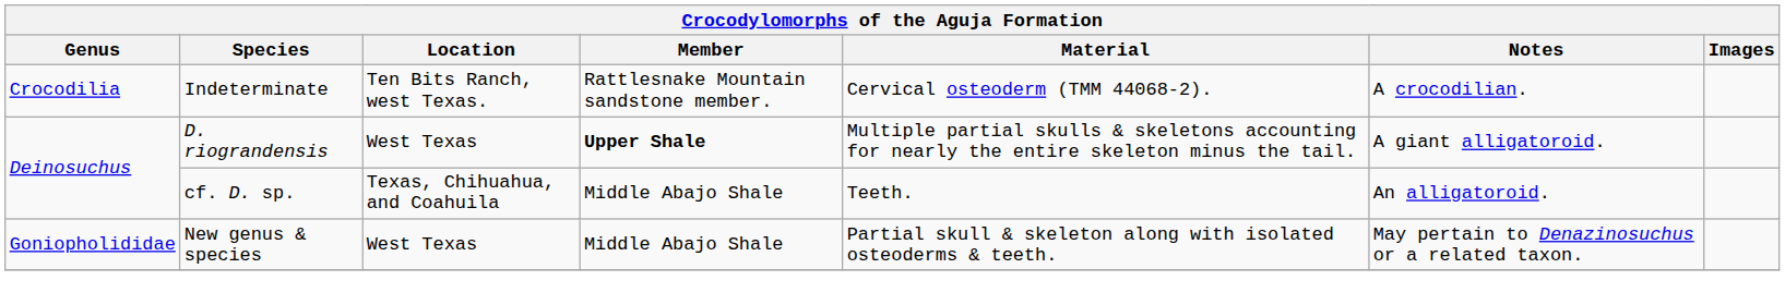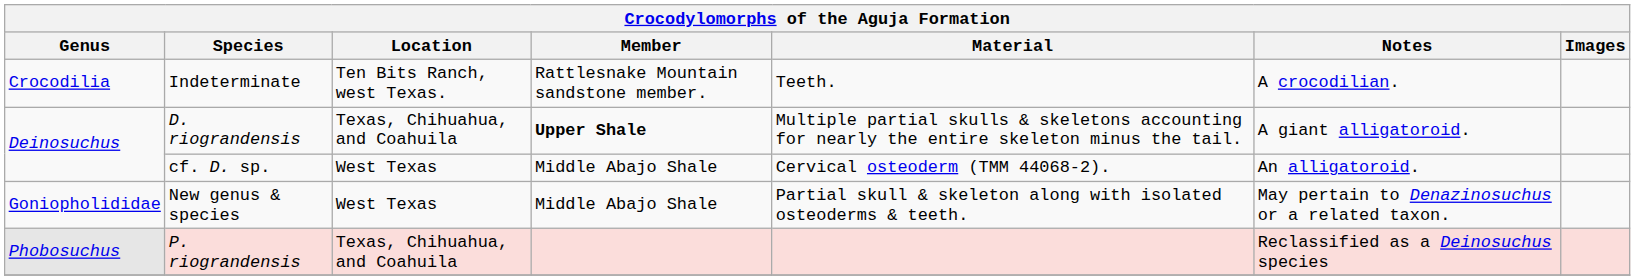 <table class="wikitable" align="center">
 <tr>
 <th colspan="7" align="center"><strong><a href='#'>Crocodylomorphs</a> of the Aguja Formation</strong></th>
 </tr>
 <tr>
 <th>Genus</th>
 <th>Species</th>
 <th>Location</th>
 <th>Member</th>
 <th>Material</th>
 <th>Notes</th>
 <th>Images</th>
 </tr>
 <tr>
 <td><a href='#'>Crocodilia</a></td>
 <td>Indeterminate</td>
 <td>Ten Bits Ranch, west Texas.</td>
 <td>Rattlesnake Mountain sandstone member.</td>
-<td>Cervical <a href='#'>osteoderm</a> (TMM 44068-2).</td>
+<td>Teeth.</td>
 <td>A <a href='#'>crocodilian</a>.</td>
 <td></td>
 </tr>
 <tr>
 <td rowspan=2><em><a href='#'>Deinosuchus</a></em></td>
 <td><em>D. riograndensis</em></td>
-<td>West Texas</td>
+<td>Texas, Chihuahua, and Coahuila</td>
 <td><strong>Upper Shale</strong></td>
 <td>Multiple partial skulls & skeletons accounting for nearly the entire skeleton minus the tail.</td>
 <td>A giant <a href='#'>alligatoroid</a>.</td>
 <td></td>
 </tr>
 <tr>
 <td>cf. <em>D.</em> sp.</td>
-<td>Texas, Chihuahua, and Coahuila</td>
+<td>West Texas</td>
 <td>Middle Abajo Shale</td>
-<td>Teeth.</td>
+<td>Cervical <a href='#'>osteoderm</a> (TMM 44068-2).</td>
 <td>An <a href='#'>alligatoroid</a>.</td>
 <td></td>
 </tr>
 <tr>
 <td><a href='#'>Goniopholididae</a></td>
 <td>New genus & species</td>
 <td>West Texas</td>
 <td>Middle Abajo Shale</td>
 <td>Partial skull & skeleton along with isolated osteoderms & teeth.</td>
 <td>May pertain to <em><a href='#'>Denazinosuchus</a></em> or a related taxon.</td>
 <td></td>
 </tr>
 <tr>
+<td style="background:#E6E6E6;"><em><a href='#'>Phobosuchus</a></em></td>
+<td style="background:#fbdddb;"><em>P. riograndensis</em></td>
+<td style="background:#fbdddb;">Texas, Chihuahua, and Coahuila</td>
+<td style="background:#fbdddb;"></td>
+<td style="background:#fbdddb;"></td>
+<td style="background:#fbdddb;">Reclassified as a <em><a href='#'>Deinosuchus</a></em> species</td>
+<td style="background:#fbdddb;"></td>
+</tr>
+<tr>
 </tr>
 </table>
